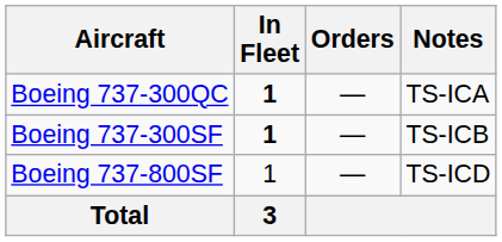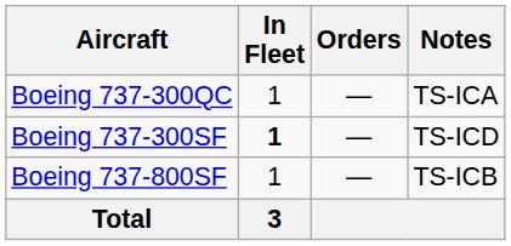 <table class="wikitable" style="margin:1em auto; border-collapse:collapse">
 <tr>
 <th>Aircraft</th>
 <th>In<br>Fleet</th>
 <th>Orders</th>
 <th>Notes</th>
 </tr>
 <tr>
 <td><a href='#'>Boeing 737-300QC</a></td>
-<td align="center"><strong>1</strong></td>
+<td align="center">1</td>
 <td align="center">—</td>
 <td>TS-ICA</td>
 </tr>
 <tr>
 <td><a href='#'>Boeing 737-300SF</a></td>
 <td align="center"><strong>1</strong></td>
 <td align="center">—</td>
-<td>TS-ICB</td>
+<td>TS-ICD</td>
 </tr>
 <tr>
 <td><a href='#'>Boeing 737-800SF</a></td>
 <td align="center">1</td>
 <td align="center">—</td>
-<td>TS-ICD</td>
+<td>TS-ICB</td>
 </tr>
 <tr>
 <th>Total</th>
 <th>3</th>
 <th colspan=2></th>
 </tr>
 </table>
